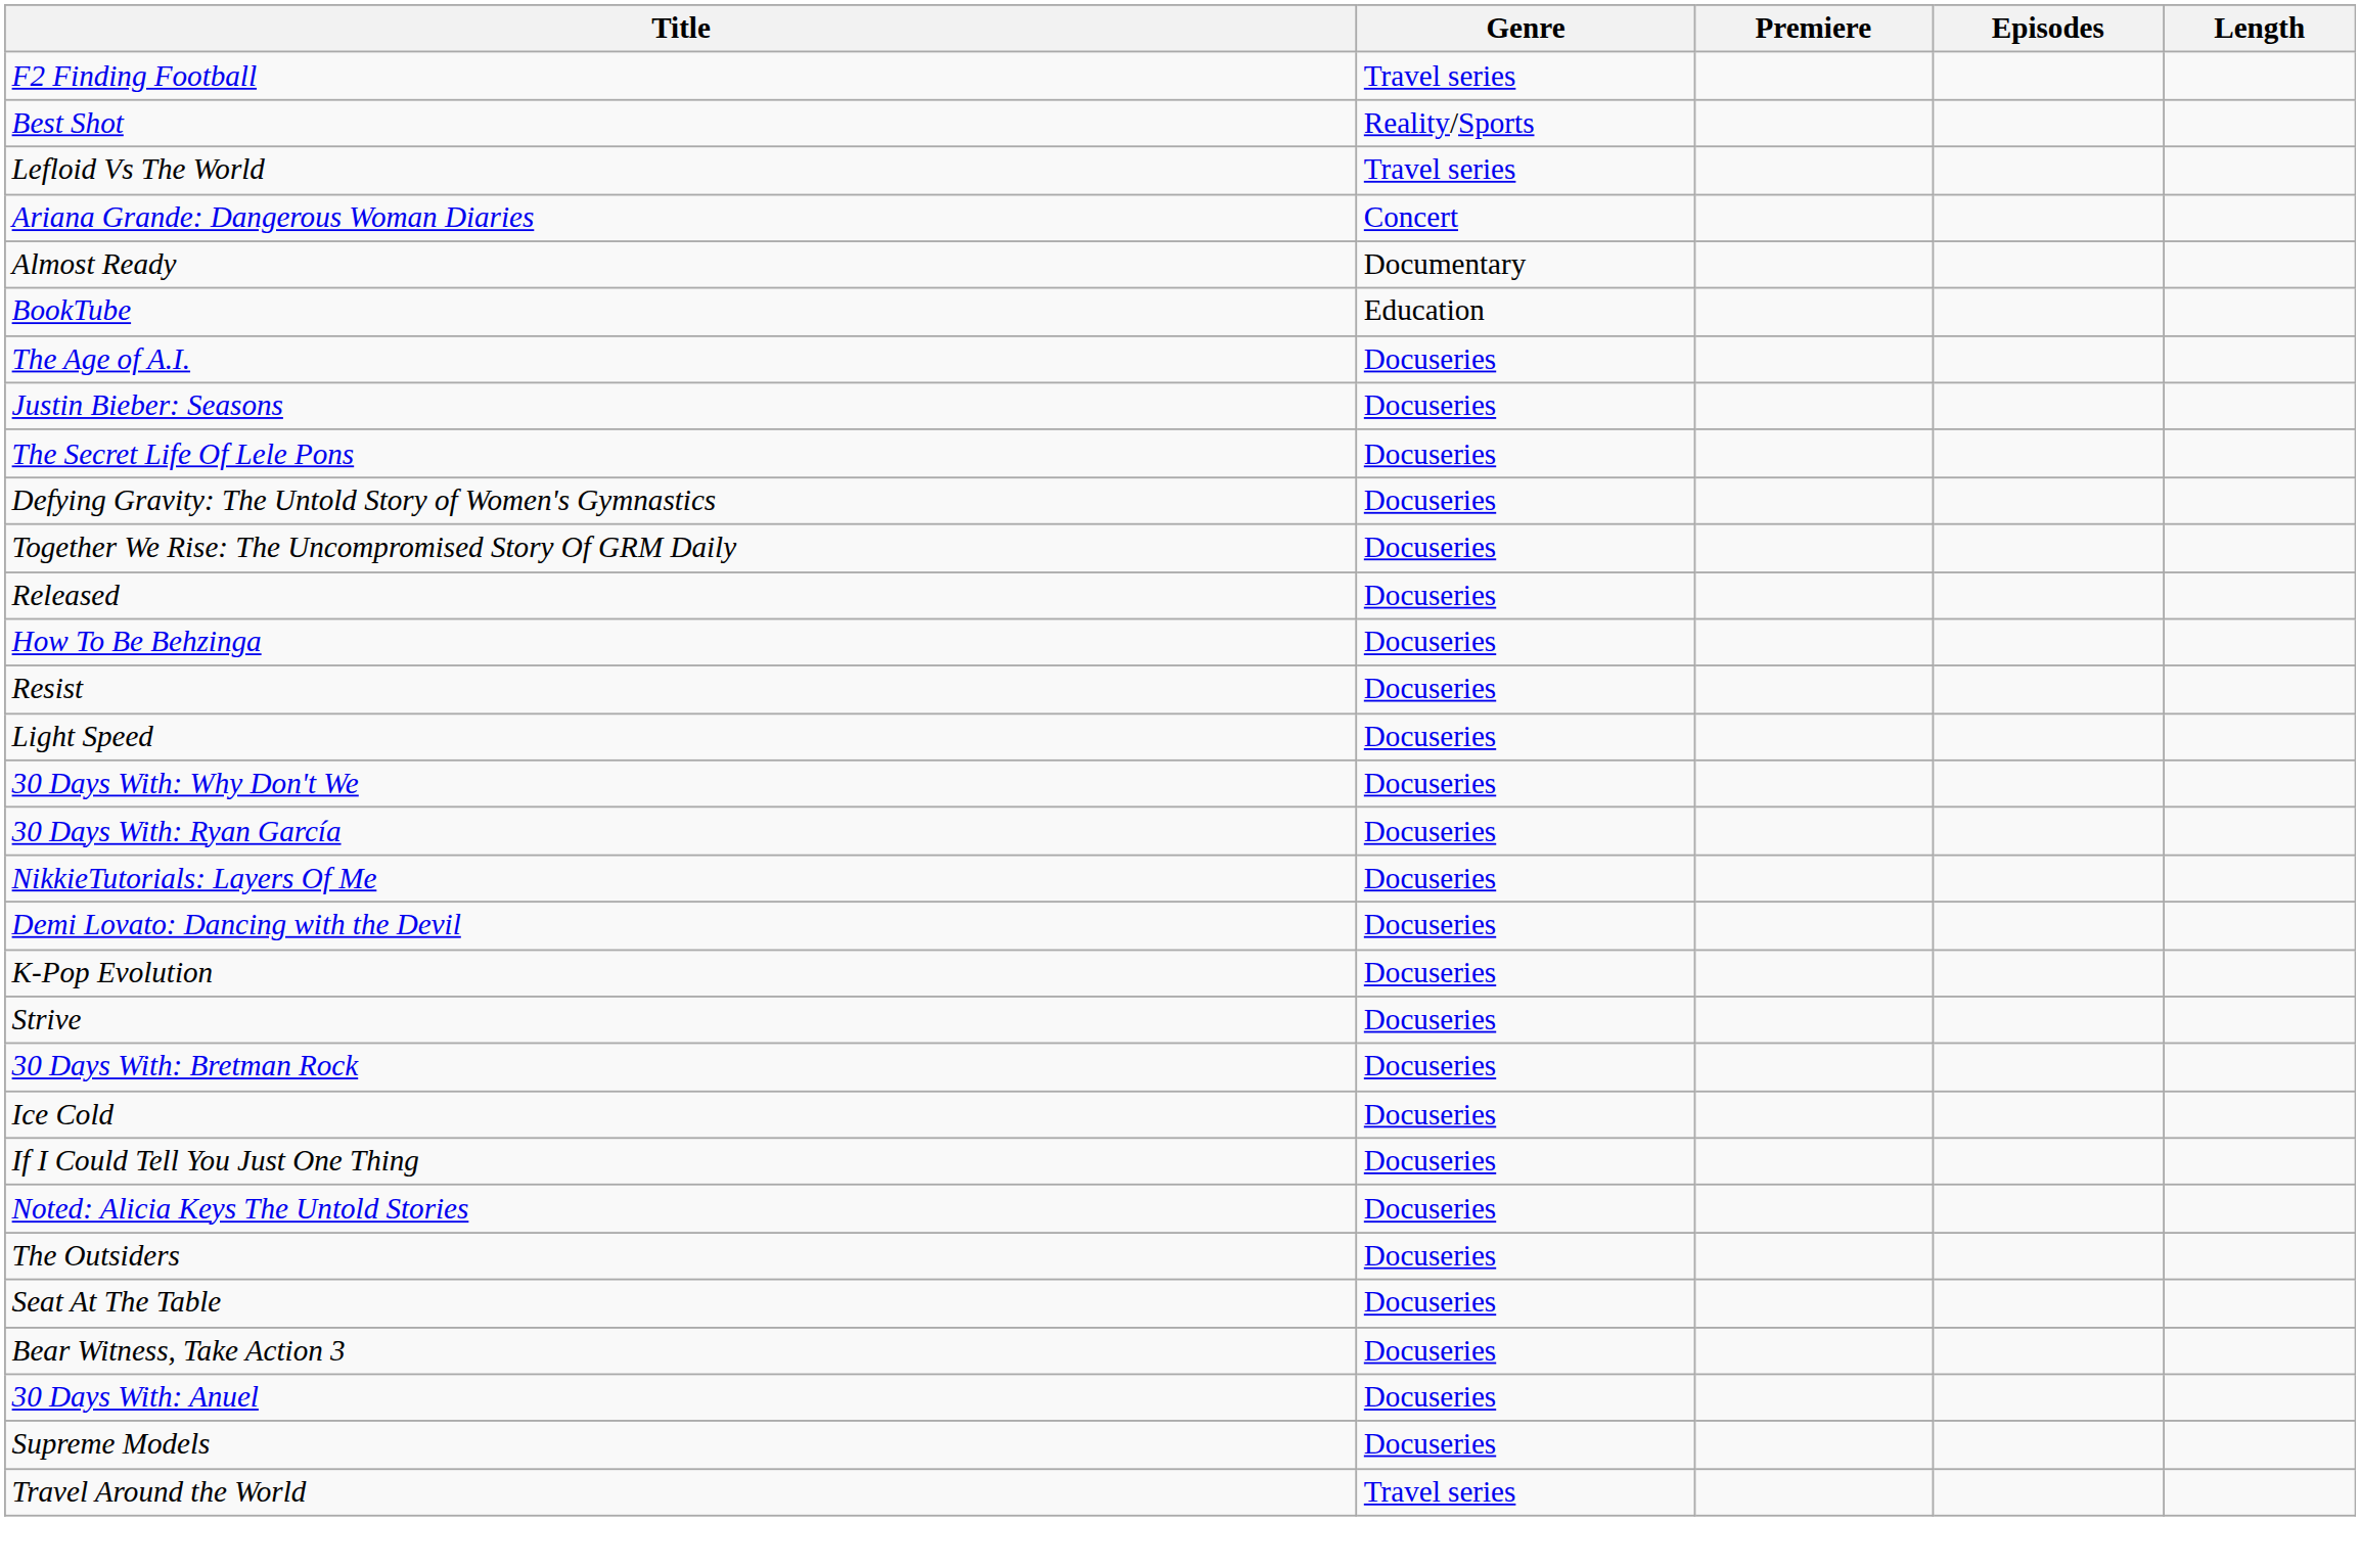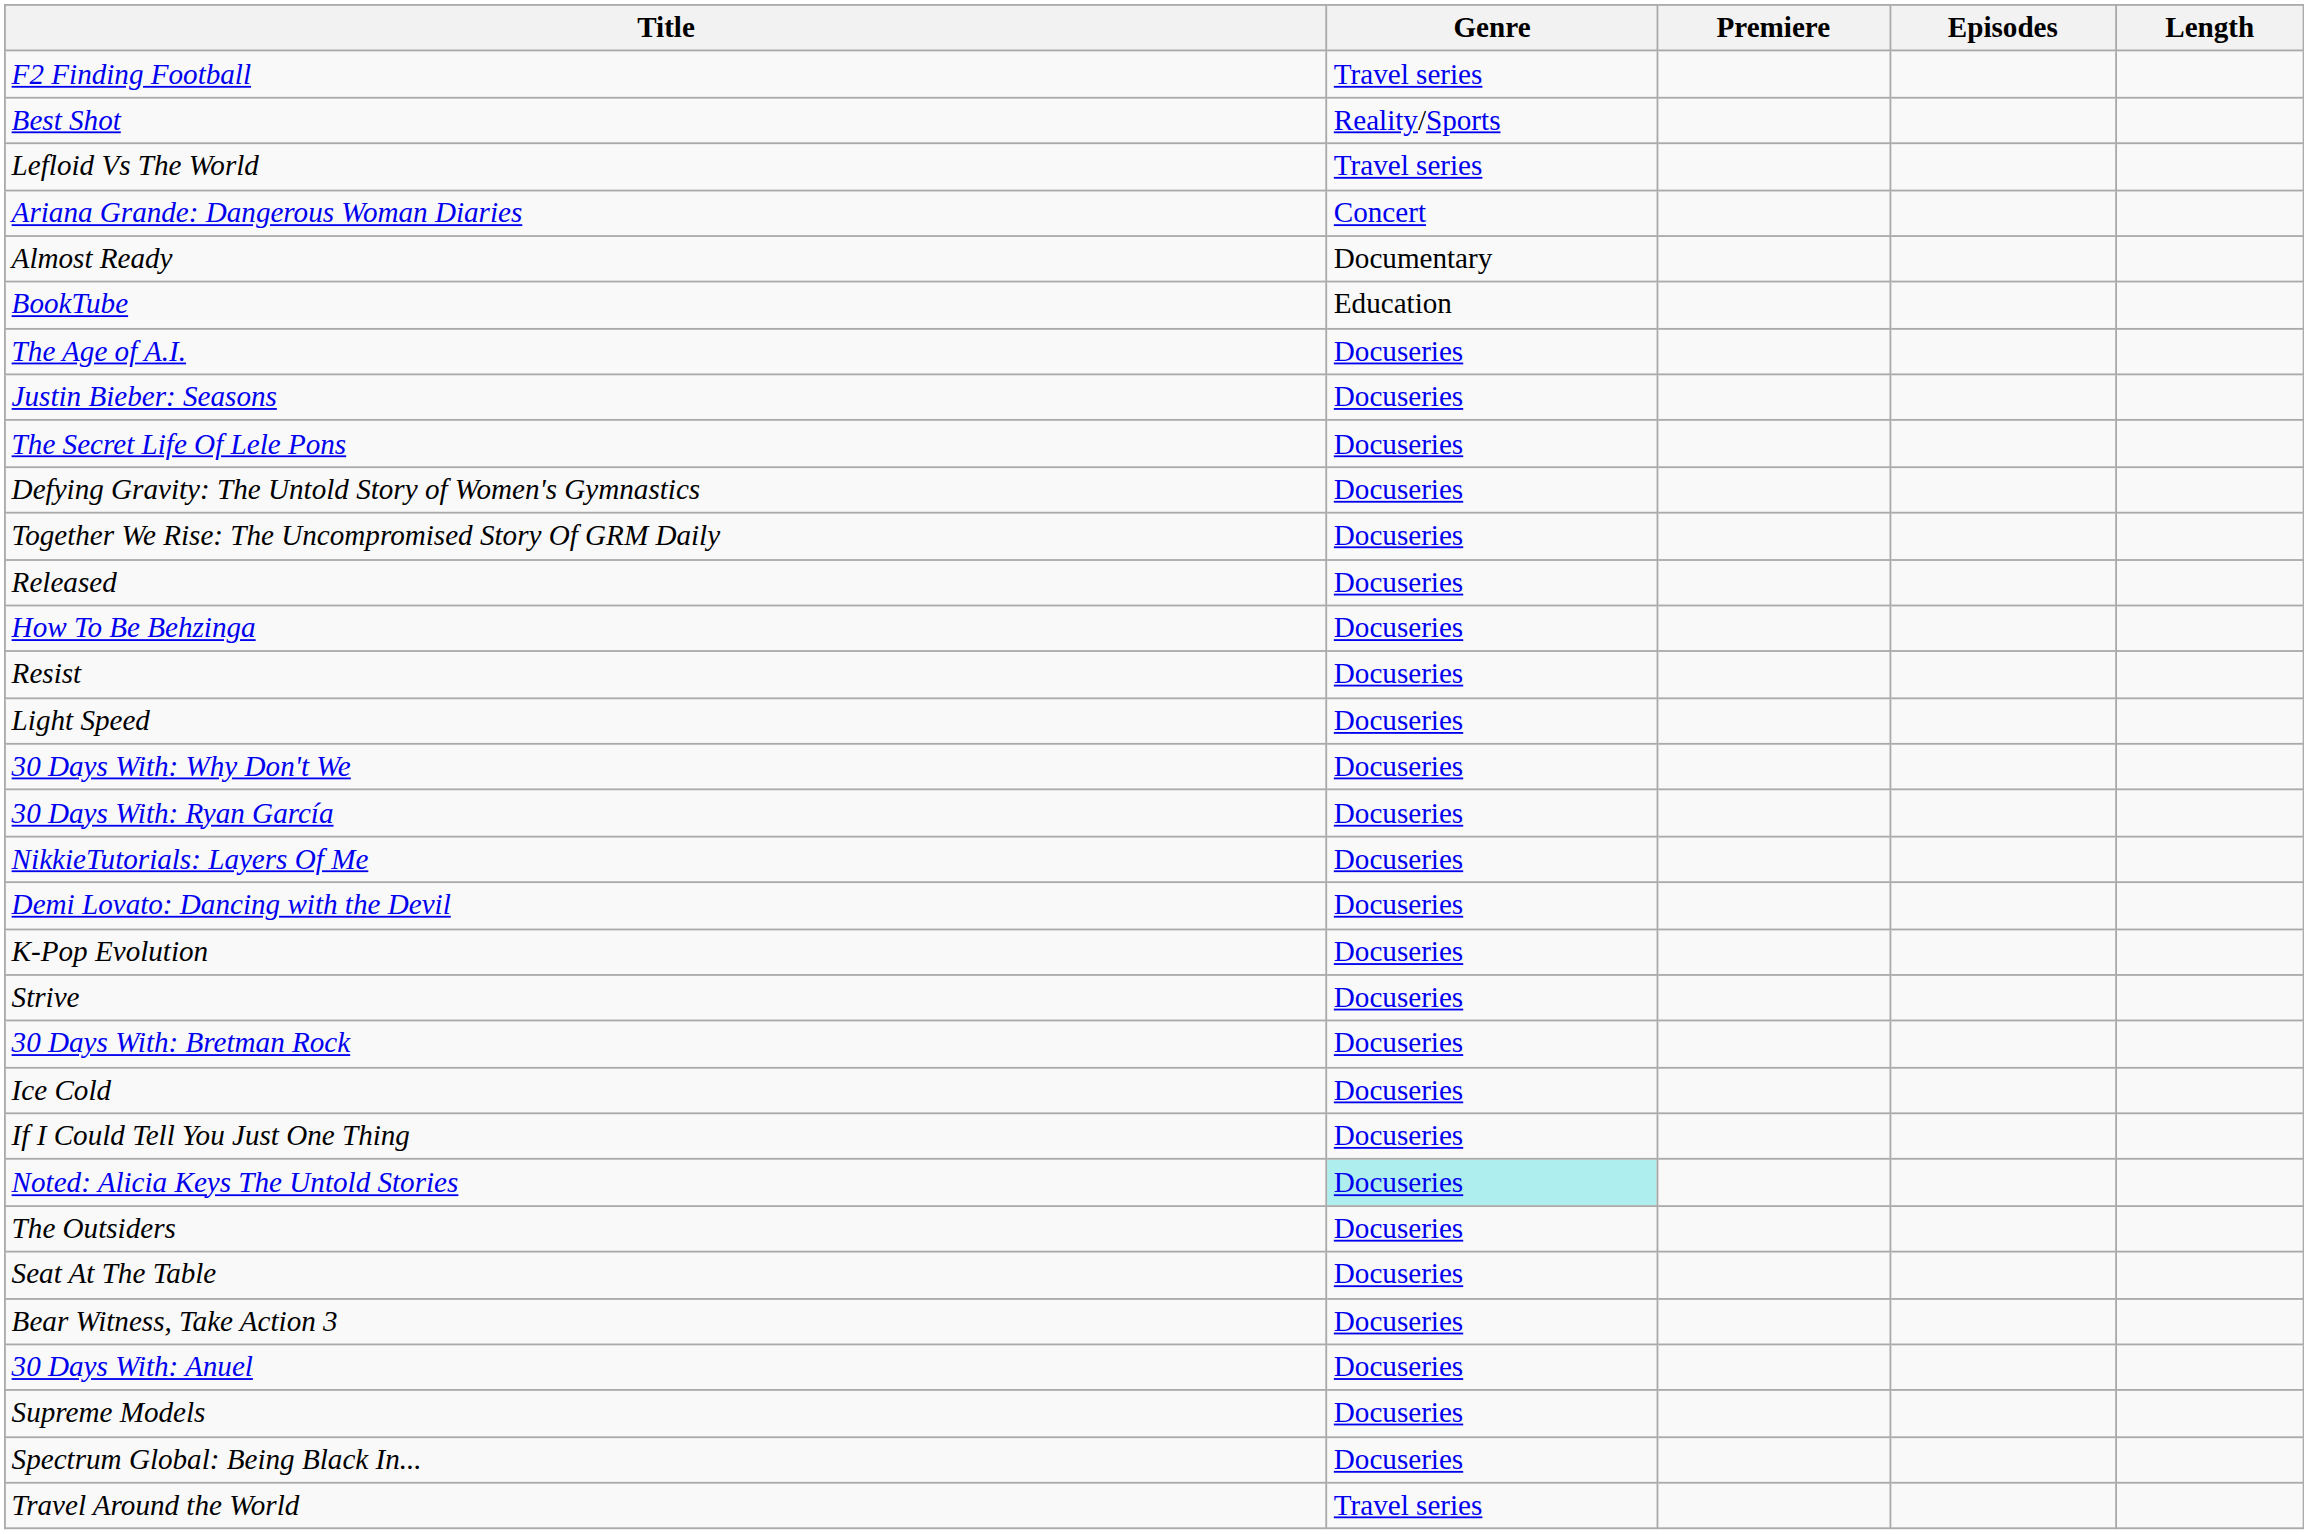 <table class="wikitable sortable" style="width:100%">
 <tr>
 <th>Title</th>
 <th>Genre</th>
 <th>Premiere</th>
 <th>Episodes</th>
 <th>Length</th>
 </tr>
 <tr>
 <td><em><a href='#'>F2 Finding Football</a></em></td>
 <td><a href='#'>Travel series</a></td>
 <td></td>
 <td></td>
 <td></td>
 </tr>
 <tr>
 <td><em><a href='#'>Best Shot</a></em></td>
 <td><a href='#'>Reality</a>/<a href='#'>Sports</a></td>
 <td></td>
 <td></td>
 <td></td>
 </tr>
 <tr>
 <td><em>Lefloid Vs The World</em></td>
 <td><a href='#'>Travel series</a></td>
 <td></td>
 <td></td>
 <td></td>
 </tr>
 <tr>
 <td><em><a href='#'>Ariana Grande: Dangerous Woman Diaries</a></em></td>
 <td><a href='#'>Concert</a></td>
 <td></td>
 <td></td>
 <td></td>
 </tr>
 <tr>
 <td><em>Almost Ready</em></td>
 <td>Documentary</td>
 <td></td>
 <td></td>
 <td></td>
 </tr>
 <tr>
 <td><em><a href='#'>BookTube</a></em></td>
 <td>Education</td>
 <td></td>
 <td></td>
 <td></td>
 </tr>
 <tr>
 <td><em><a href='#'>The Age of A.I.</a></em></td>
 <td><a href='#'>Docuseries</a></td>
 <td></td>
 <td></td>
 <td></td>
 </tr>
 <tr>
 <td><em><a href='#'>Justin Bieber: Seasons</a></em></td>
 <td><a href='#'>Docuseries</a></td>
 <td></td>
 <td></td>
 <td></td>
 </tr>
 <tr>
 <td><em><a href='#'>The Secret Life Of Lele Pons</a></em></td>
 <td><a href='#'>Docuseries</a></td>
 <td></td>
 <td></td>
 <td></td>
 </tr>
 <tr>
 <td><em>Defying Gravity: The Untold Story of Women's Gymnastics</em></td>
 <td><a href='#'>Docuseries</a></td>
 <td></td>
 <td></td>
 <td></td>
 </tr>
 <tr>
 <td><em>Together We Rise: The Uncompromised Story Of GRM Daily</em></td>
 <td><a href='#'>Docuseries</a></td>
 <td></td>
 <td></td>
 <td></td>
 </tr>
 <tr>
 <td><em>Released</em></td>
 <td><a href='#'>Docuseries</a></td>
 <td></td>
 <td></td>
 <td></td>
 </tr>
 <tr>
 <td><em><a href='#'>How To Be Behzinga</a></em></td>
 <td><a href='#'>Docuseries</a></td>
 <td></td>
 <td></td>
 <td></td>
 </tr>
 <tr>
 <td><em>Resist</em></td>
 <td><a href='#'>Docuseries</a></td>
 <td></td>
 <td></td>
 <td></td>
 </tr>
 <tr>
 <td><em>Light Speed</em></td>
 <td><a href='#'>Docuseries</a></td>
 <td></td>
 <td></td>
 <td></td>
 </tr>
 <tr>
 <td><em><a href='#'>30 Days With: Why Don't We</a></em></td>
 <td><a href='#'>Docuseries</a></td>
 <td></td>
 <td></td>
 <td></td>
 </tr>
 <tr>
 <td><em><a href='#'>30 Days With: Ryan García</a></em></td>
 <td><a href='#'>Docuseries</a></td>
 <td></td>
 <td></td>
 <td></td>
 </tr>
 <tr>
 <td><em><a href='#'>NikkieTutorials: Layers Of Me</a></em></td>
 <td><a href='#'>Docuseries</a></td>
 <td></td>
 <td></td>
 <td></td>
 </tr>
 <tr>
 <td><em><a href='#'>Demi Lovato: Dancing with the Devil</a></em></td>
 <td><a href='#'>Docuseries</a></td>
 <td></td>
 <td></td>
 <td></td>
 </tr>
 <tr>
 <td><em>K-Pop Evolution</em></td>
 <td><a href='#'>Docuseries</a></td>
 <td></td>
 <td></td>
 <td></td>
 </tr>
 <tr>
 <td><em>Strive</em></td>
 <td><a href='#'>Docuseries</a></td>
 <td></td>
 <td></td>
 <td></td>
 </tr>
 <tr>
 <td><em><a href='#'>30 Days With: Bretman Rock</a></em></td>
 <td><a href='#'>Docuseries</a></td>
 <td></td>
 <td></td>
 <td></td>
 </tr>
 <tr>
 <td><em>Ice Cold</em></td>
 <td><a href='#'>Docuseries</a></td>
 <td></td>
 <td></td>
 <td></td>
 </tr>
 <tr>
 <td><em>If I Could Tell You Just One Thing</em></td>
 <td><a href='#'>Docuseries</a></td>
 <td></td>
 <td></td>
 <td></td>
 </tr>
 <tr>
 <td><em><a href='#'>Noted: Alicia Keys The Untold Stories</a></em></td>
-<td><a href='#'>Docuseries</a></td>
+<td style="background: paleturquoise;"><a href='#'>Docuseries</a></td>
 <td></td>
 <td></td>
 <td></td>
 </tr>
 <tr>
 <td><em>The Outsiders</em></td>
 <td><a href='#'>Docuseries</a></td>
 <td></td>
 <td></td>
 <td></td>
 </tr>
 <tr>
 <td><em>Seat At The Table</em></td>
 <td><a href='#'>Docuseries</a></td>
 <td></td>
 <td></td>
 <td></td>
 </tr>
 <tr>
 <td><em>Bear Witness, Take Action 3</em></td>
 <td><a href='#'>Docuseries</a></td>
 <td></td>
 <td></td>
 <td></td>
 </tr>
 <tr>
 <td><a href='#'><em>30 Days With: Anuel</em></a></td>
 <td><a href='#'>Docuseries</a></td>
 <td></td>
 <td></td>
 <td></td>
 </tr>
 <tr>
 <td><em>Supreme Models</em></td>
 <td><a href='#'>Docuseries</a></td>
 <td></td>
 <td></td>
 <td></td>
 </tr>
 <tr>
+<td><em>Spectrum Global: Being Black In...</em></td>
+<td><a href='#'>Docuseries</a></td>
+<td></td>
+<td></td>
+<td></td>
+</tr>
+<tr>
 <td><em>Travel Around the World</em></td>
 <td><a href='#'>Travel series</a></td>
 <td></td>
 <td></td>
 <td></td>
 </tr>
 </table>
